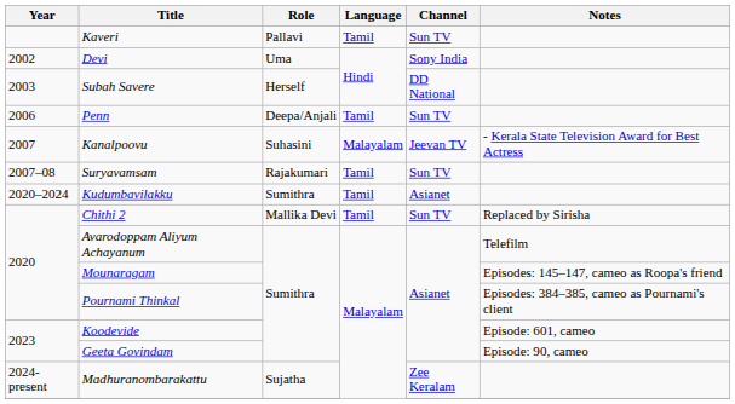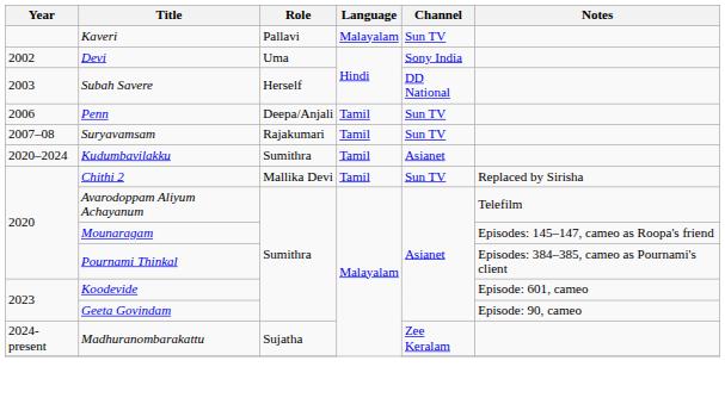 <table class="wikitable sortable">
 <tr>
 <th scope="col">Year</th>
 <th scope="col">Title</th>
 <th scope="col">Role</th>
 <th scope="col">Language</th>
 <th scope="col">Channel</th>
 <th class="unsortable" scope="col">Notes</th>
 </tr>
 <tr>
 <td></td>
 <td><em>Kaveri</em></td>
 <td>Pallavi</td>
-<td><a href='#'>Tamil</a></td>
+<td><a href='#'>Malayalam</a></td>
 <td><a href='#'>Sun TV</a></td>
 <td></td>
 </tr>
 <tr>
 <td>2002</td>
 <td><em><a href='#'>Devi</a></em></td>
 <td>Uma</td>
 <td rowspan=2><a href='#'>Hindi</a></td>
 <td><a href='#'>Sony India</a></td>
 <td></td>
 </tr>
 <tr>
 <td>2003</td>
 <td><em>Subah Savere</em></td>
 <td>Herself</td>
 <td><a href='#'>DD National</a></td>
 <td></td>
 </tr>
 <tr>
 <td>2006</td>
 <td><em> <a href='#'>Penn</a></em></td>
 <td>Deepa/Anjali</td>
 <td><a href='#'>Tamil</a></td>
 <td><a href='#'>Sun TV</a></td>
 <td></td>
-</tr>
-<tr>
-<td>2007</td>
-<td><em>Kanalpoovu</em></td>
-<td>Suhasini</td>
-<td><a href='#'>Malayalam</a></td>
-<td><a href='#'>Jeevan TV</a></td>
-<td> - <a href='#'>Kerala State Television Award for Best Actress</a></td>
 </tr>
 <tr>
 <td>2007–08</td>
 <td><em>Suryavamsam</em></td>
 <td>Rajakumari</td>
 <td><a href='#'>Tamil</a></td>
 <td><a href='#'>Sun TV</a></td>
 <td></td>
 </tr>
 <tr>
 <td>2020–2024</td>
 <td><em><a href='#'>Kudumbavilakku</a></em></td>
 <td>Sumithra</td>
 <td><a href='#'>Tamil</a></td>
 <td><a href='#'>Asianet</a></td>
 <td></td>
 </tr>
 <tr>
 <td rowspan=4>2020</td>
 <td><em><a href='#'>Chithi 2</a></em></td>
 <td>Mallika Devi</td>
 <td><a href='#'>Tamil</a></td>
 <td><a href='#'>Sun TV</a></td>
 <td>Replaced by Sirisha</td>
 </tr>
 <tr>
 <td><em>Avarodoppam Aliyum Achayanum</em></td>
 <td rowspan=5>Sumithra</td>
 <td rowspan=8><a href='#'>Malayalam</a></td>
 <td rowspan=5><a href='#'>Asianet</a></td>
 <td>Telefilm</td>
 </tr>
 <tr>
 <td><em><a href='#'>Mounaragam</a></em></td>
 <td>Episodes: 145–147, cameo as Roopa's friend</td>
 </tr>
 <tr>
 <td><em><a href='#'>Pournami Thinkal</a></em></td>
 <td>Episodes: 384–385, cameo as Pournami's client</td>
 </tr>
 <tr>
 <td Rowspan=2>2023</td>
 <td><em><a href='#'>Koodevide</a></em></td>
 <td>Episode: 601, cameo</td>
 </tr>
 <tr>
 <td><em><a href='#'>Geeta Govindam</a></em></td>
 <td>Episode: 90, cameo</td>
 </tr>
 <tr>
 <td>2024-present</td>
 <td><em>Madhuranombarakattu</em></td>
 <td>Sujatha</td>
 <td><a href='#'>Zee Keralam</a></td>
 <td></td>
 </tr>
 <tr>
 </tr>
 </table>
